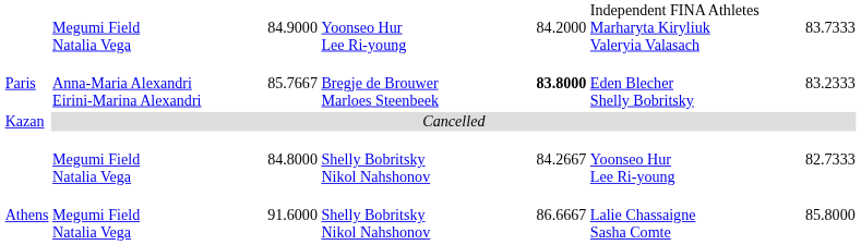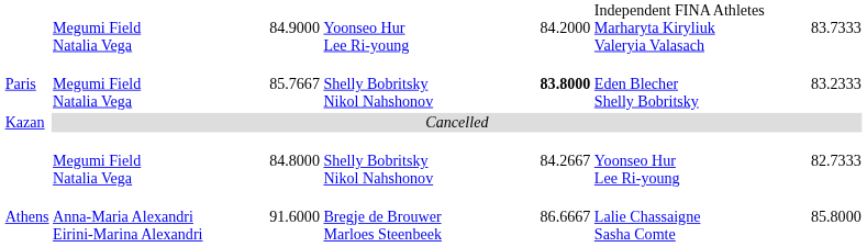 <table>
 <tr>
 <td><br></td>
 <td width=220> <br> <a href='#'>Megumi Field</a> <br> <a href='#'>Natalia Vega</a></td>
 <td>84.9000</td>
 <td width=220> <br> <a href='#'>Yoonseo Hur</a> <br> <a href='#'>Lee Ri-young</a></td>
 <td>84.2000</td>
 <td width=220> Independent FINA Athletes <br> <a href='#'>Marharyta Kiryliuk</a> <br> <a href='#'>Valeryia Valasach</a></td>
 <td>83.7333</td>
 </tr>
 <tr>
 <td> <a href='#'>Paris</a></td>
-<td width=220> <br> <a href='#'>Anna-Maria Alexandri</a> <br> <a href='#'>Eirini-Marina Alexandri</a></td>
+<td width=220> <br> <a href='#'>Megumi Field</a> <br> <a href='#'>Natalia Vega</a></td>
 <td>85.7667</td>
-<td width=220> <br> <a href='#'>Bregje de Brouwer</a> <br> <a href='#'>Marloes Steenbeek</a></td>
+<td width=220> <br> <a href='#'>Shelly Bobritsky</a> <br> <a href='#'>Nikol Nahshonov</a></td>
 <td><strong>83.8000</strong></td>
 <td width=220> <br> <a href='#'>Eden Blecher</a> <br> <a href='#'>Shelly Bobritsky</a></td>
 <td>83.2333</td>
 </tr>
 <tr>
 <td> <a href='#'>Kazan</a></td>
 <td bgcolor="#DDDDDD" align=center colspan=6><em>Cancelled</em></td>
 </tr>
 <tr>
 <td></td>
 <td width=220> <br> <a href='#'>Megumi Field</a> <br> <a href='#'>Natalia Vega</a></td>
 <td>84.8000</td>
 <td width=220> <br> <a href='#'>Shelly Bobritsky</a> <br> <a href='#'>Nikol Nahshonov</a></td>
 <td>84.2667</td>
 <td width=220> <br> <a href='#'>Yoonseo Hur</a> <br> <a href='#'>Lee Ri-young</a></td>
 <td>82.7333</td>
 </tr>
 <tr>
 <td> <a href='#'>Athens</a></td>
-<td width=220> <br> <a href='#'>Megumi Field</a> <br> <a href='#'>Natalia Vega</a></td>
+<td width=220> <br> <a href='#'>Anna-Maria Alexandri</a> <br> <a href='#'>Eirini-Marina Alexandri</a></td>
 <td>91.6000</td>
-<td width=220> <br> <a href='#'>Shelly Bobritsky</a> <br> <a href='#'>Nikol Nahshonov</a></td>
+<td width=220> <br> <a href='#'>Bregje de Brouwer</a> <br> <a href='#'>Marloes Steenbeek</a></td>
 <td>86.6667</td>
 <td width=220> <br> <a href='#'>Lalie Chassaigne</a> <br> <a href='#'>Sasha Comte</a></td>
 <td>85.8000</td>
 </tr>
 </table>
